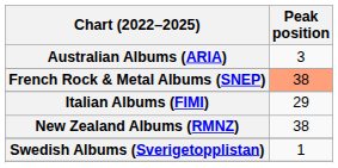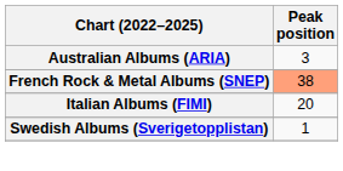 <table class="wikitable sortable plainrowheaders" style="text-align:center">
 <tr>
 <th scope="col">Chart (2022–2025)</th>
 <th scope="col">Peak<br>position</th>
 </tr>
 <tr>
 <th scope="row">Australian Albums (<a href='#'>ARIA</a>)</th>
 <td>3</td>
 </tr>
 <tr>
 </tr>
 <tr>
 </tr>
 <tr>
 </tr>
 <tr>
 </tr>
 <tr>
 </tr>
 <tr>
 </tr>
 <tr>
 </tr>
 <tr>
 </tr>
 <tr>
 <th scope="row">French Rock & Metal Albums (<a href='#'>SNEP</a>)</th>
 <td style="background: lightsalmon;">38</td>
 </tr>
 <tr>
 </tr>
 <tr>
 </tr>
 <tr>
 </tr>
 <tr>
 <th scope="row">Italian Albums (<a href='#'>FIMI</a>)</th>
-<td>29</td>
-</tr>
-<tr>
-<th scope="row">New Zealand Albums (<a href='#'>RMNZ</a>)</th>
-<td>38</td>
+<td>20</td>
 </tr>
 <tr>
 </tr>
 <tr>
 </tr>
 <tr>
 </tr>
 <tr>
 </tr>
 <tr>
 </tr>
 <tr>
 <th scope="row">Swedish Albums (<a href='#'>Sverigetopplistan</a>)</th>
 <td>1</td>
 </tr>
 <tr>
 </tr>
 <tr>
 </tr>
 <tr>
 </tr>
 <tr>
 </tr>
 <tr>
 </tr>
 <tr>
 </tr>
 <tr>
 </tr>
 </table>
